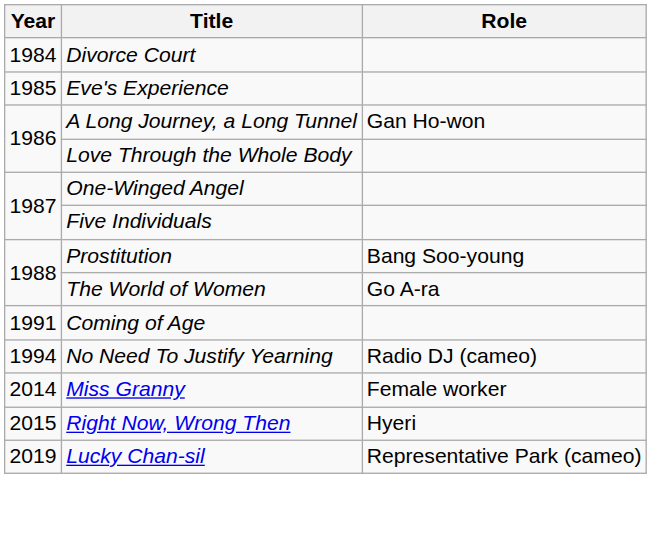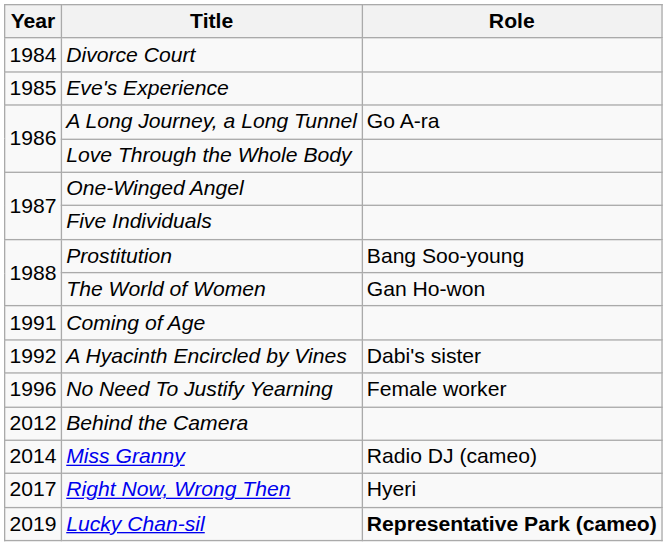 <table class="wikitable">
 <tr>
 <th>Year</th>
 <th>Title</th>
 <th>Role</th>
 </tr>
 <tr>
 <td>1984</td>
 <td><em>Divorce Court</em></td>
 <td></td>
 </tr>
 <tr>
 <td>1985</td>
 <td><em>Eve's Experience</em></td>
 <td></td>
 </tr>
 <tr>
 <td rowspan="2">1986</td>
 <td><em>A Long Journey, a Long Tunnel</em></td>
-<td>Gan Ho-won</td>
+<td>Go A-ra</td>
 </tr>
 <tr>
 <td><em>Love Through the Whole Body</em></td>
 <td></td>
 </tr>
 <tr>
 <td rowspan="2">1987</td>
 <td><em>One-Winged Angel</em></td>
 <td></td>
 </tr>
 <tr>
 <td><em>Five Individuals</em></td>
 <td></td>
 </tr>
 <tr>
 <td rowspan="2">1988</td>
 <td><em>Prostitution</em></td>
 <td>Bang Soo-young</td>
 </tr>
 <tr>
 <td><em>The World of Women</em></td>
-<td>Go A-ra</td>
+<td>Gan Ho-won</td>
 </tr>
 <tr>
 <td>1991</td>
 <td><em>Coming of Age</em></td>
 <td></td>
 </tr>
 <tr>
-<td>1994</td>
+<td>1992</td>
+<td><em>A Hyacinth Encircled by Vines</em></td>
+<td>Dabi's sister</td>
+</tr>
+<tr>
+<td>1996</td>
 <td><em>No Need To Justify Yearning</em></td>
-<td>Radio DJ (cameo)</td>
+<td>Female worker</td>
+</tr>
+<tr>
+<td>2012</td>
+<td><em>Behind the Camera</em></td>
+<td></td>
 </tr>
 <tr>
 <td>2014</td>
 <td><em><a href='#'>Miss Granny</a></em></td>
-<td>Female worker</td>
+<td>Radio DJ (cameo)</td>
 </tr>
 <tr>
-<td>2015</td>
+<td>2017</td>
 <td><em><a href='#'>Right Now, Wrong Then</a></em></td>
 <td>Hyeri</td>
 </tr>
 <tr>
 <td>2019</td>
 <td><em><a href='#'>Lucky Chan-sil</a></em></td>
-<td>Representative Park (cameo)</td>
+<td><strong>Representative Park (cameo)</strong></td>
 </tr>
 </table>
